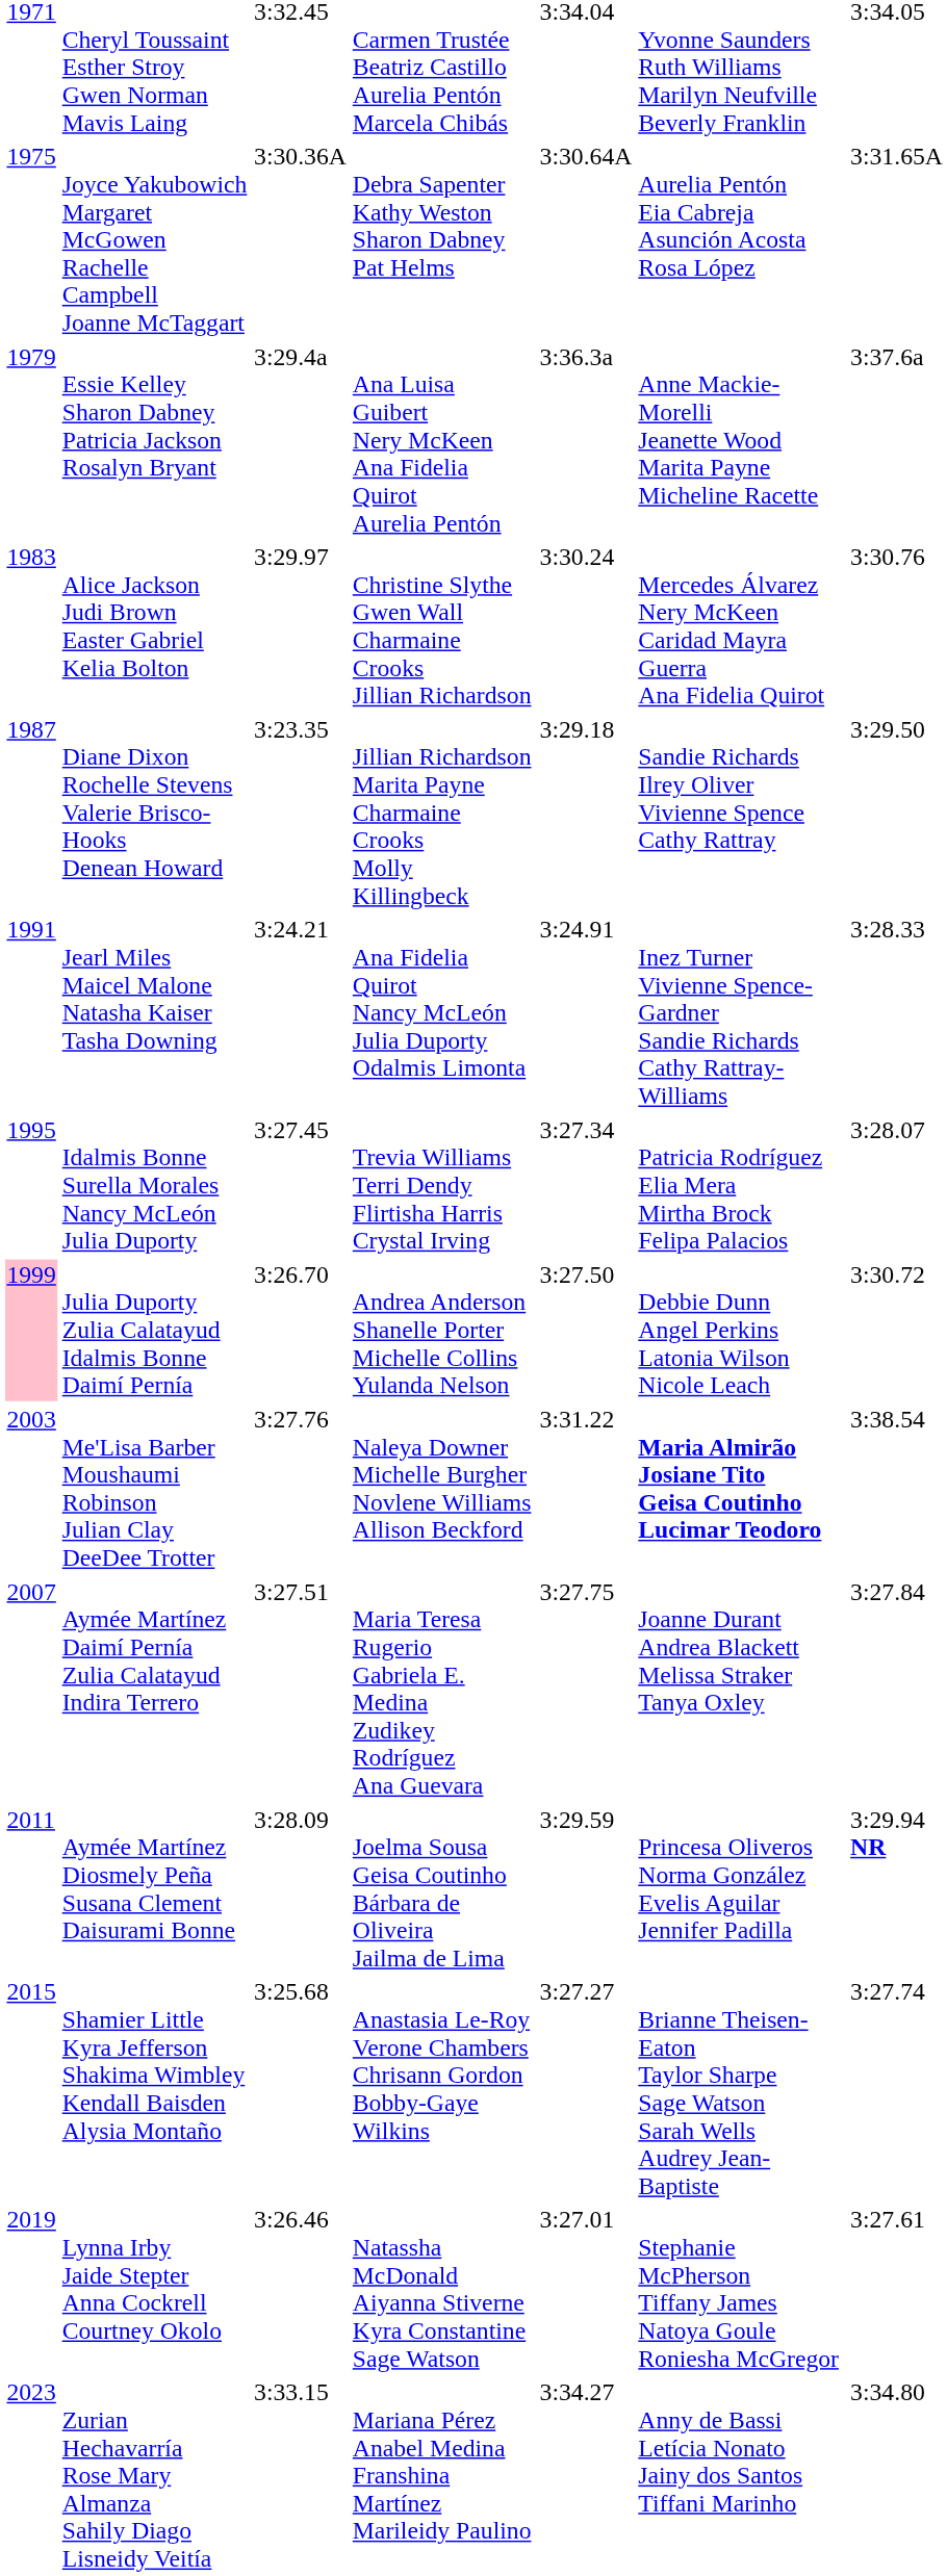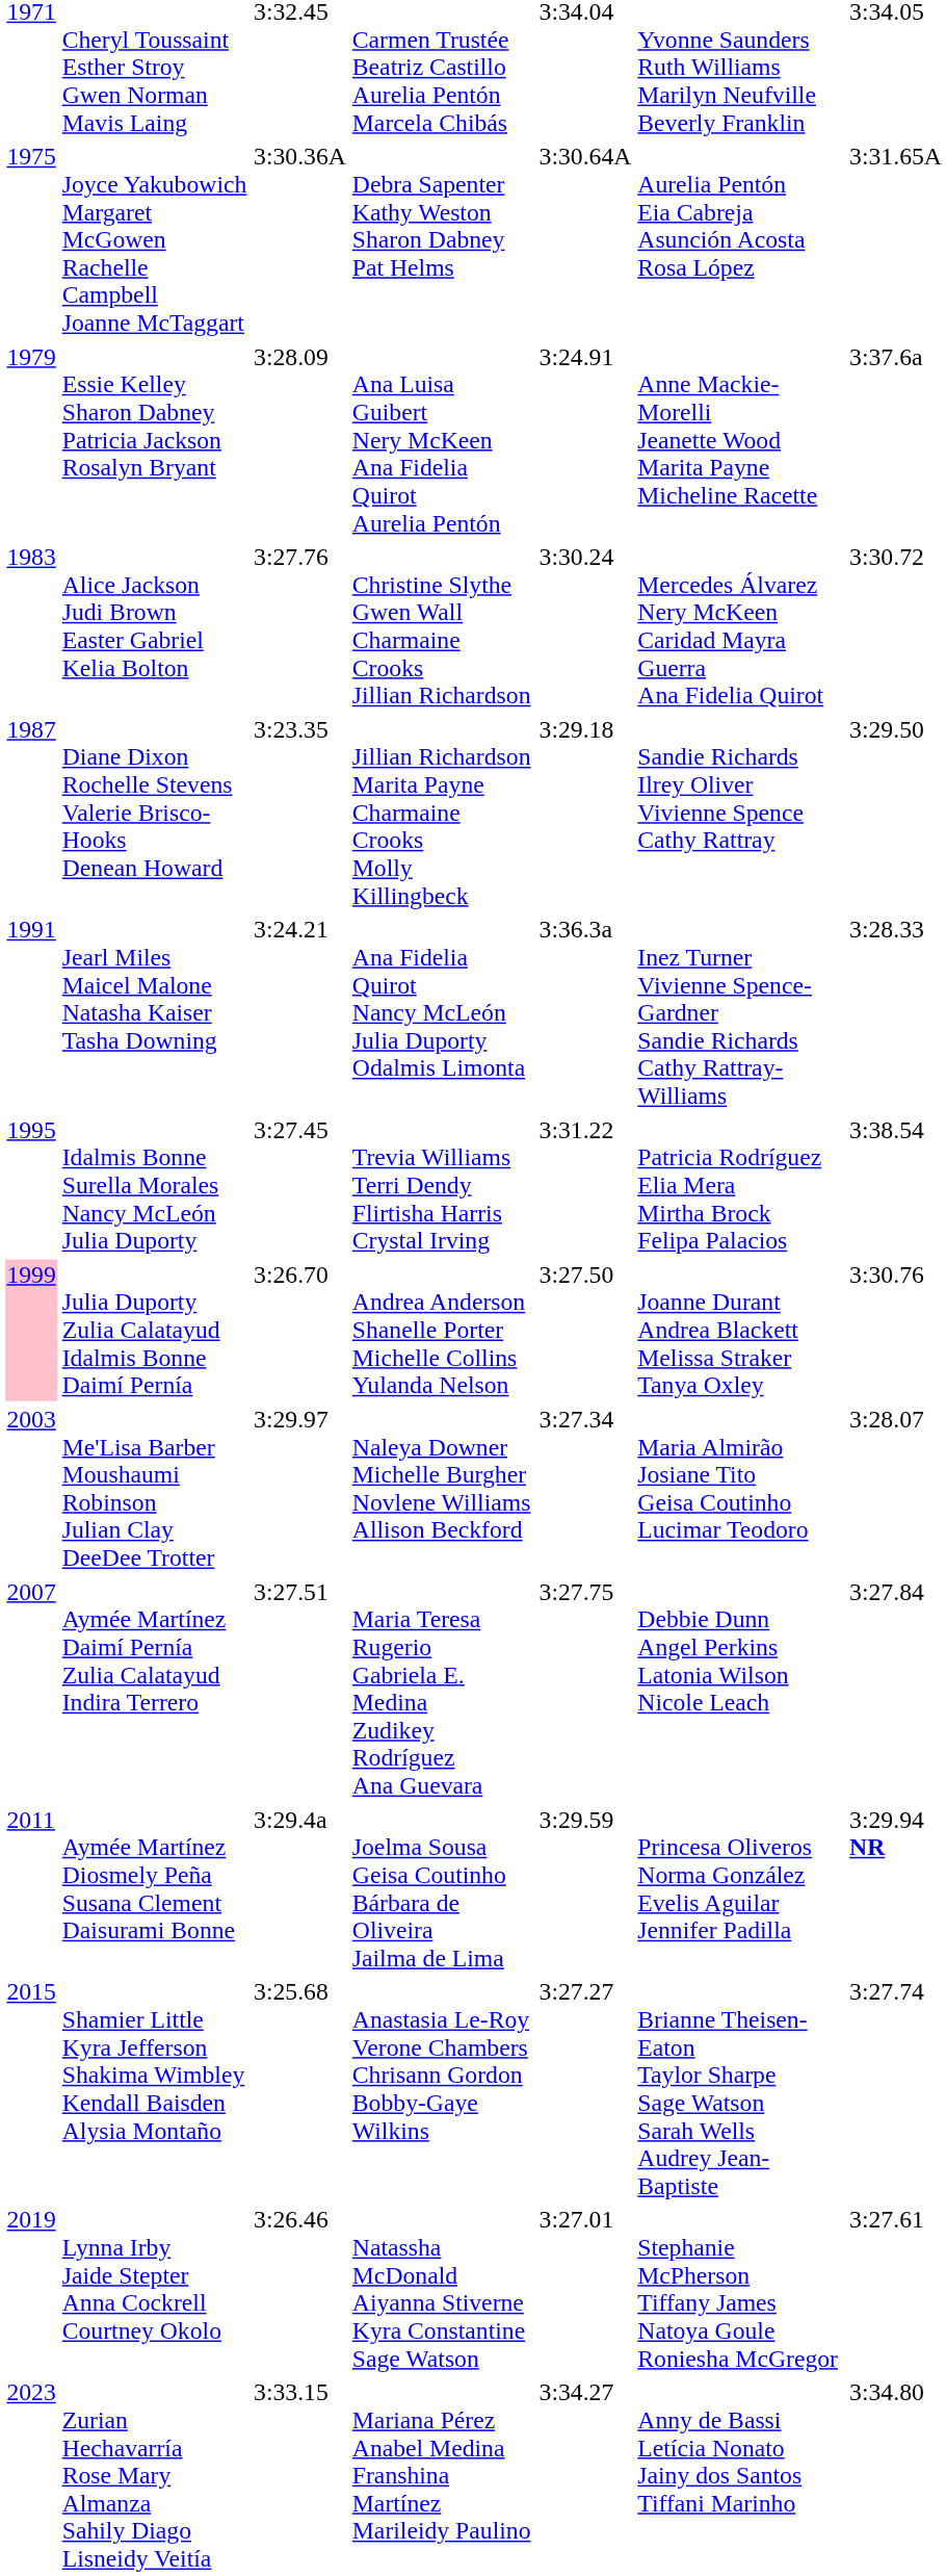 <table>
 <tr valign="top">
 <td><a href='#'>1971</a><br></td>
 <td><br><a href='#'>Cheryl Toussaint</a><br><a href='#'>Esther Stroy</a><br><a href='#'>Gwen Norman</a><br><a href='#'>Mavis Laing</a></td>
 <td>3:32.45</td>
 <td><br><a href='#'>Carmen Trustée</a><br><a href='#'>Beatriz Castillo</a><br><a href='#'>Aurelia Pentón</a><br><a href='#'>Marcela Chibás</a></td>
 <td>3:34.04</td>
 <td><br><a href='#'>Yvonne Saunders</a><br><a href='#'>Ruth Williams</a><br><a href='#'>Marilyn Neufville</a><br><a href='#'>Beverly Franklin</a></td>
 <td>3:34.05</td>
 </tr>
 <tr valign="top">
 <td><a href='#'>1975</a><br></td>
 <td><br><a href='#'>Joyce Yakubowich</a><br><a href='#'>Margaret McGowen</a><br><a href='#'>Rachelle Campbell</a><br><a href='#'>Joanne McTaggart</a></td>
 <td>3:30.36A</td>
 <td><br><a href='#'>Debra Sapenter</a><br><a href='#'>Kathy Weston</a><br><a href='#'>Sharon Dabney</a><br><a href='#'>Pat Helms</a></td>
 <td>3:30.64A</td>
 <td><br><a href='#'>Aurelia Pentón</a><br><a href='#'>Eia Cabreja</a><br><a href='#'>Asunción Acosta</a><br><a href='#'>Rosa López</a></td>
 <td>3:31.65A</td>
 </tr>
 <tr valign="top">
 <td><a href='#'>1979</a><br></td>
 <td><br><a href='#'>Essie Kelley</a><br><a href='#'>Sharon Dabney</a><br><a href='#'>Patricia Jackson</a><br><a href='#'>Rosalyn Bryant</a></td>
-<td>3:29.4a</td>
+<td>3:28.09</td>
 <td><br><a href='#'>Ana Luisa Guibert</a><br><a href='#'>Nery McKeen</a><br><a href='#'>Ana Fidelia Quirot</a><br><a href='#'>Aurelia Pentón</a></td>
-<td>3:36.3a</td>
+<td>3:24.91</td>
 <td><br><a href='#'>Anne Mackie-Morelli</a><br><a href='#'>Jeanette Wood</a><br><a href='#'>Marita Payne</a><br><a href='#'>Micheline Racette</a></td>
 <td>3:37.6a</td>
 </tr>
 <tr valign="top">
 <td><a href='#'>1983</a><br></td>
 <td><br><a href='#'>Alice Jackson</a><br><a href='#'>Judi Brown</a><br><a href='#'>Easter Gabriel</a><br><a href='#'>Kelia Bolton</a></td>
-<td>3:29.97</td>
+<td>3:27.76</td>
 <td><br><a href='#'>Christine Slythe</a><br><a href='#'>Gwen Wall</a><br><a href='#'>Charmaine Crooks</a><br><a href='#'>Jillian Richardson</a></td>
 <td>3:30.24</td>
 <td><br><a href='#'>Mercedes Álvarez</a><br><a href='#'>Nery McKeen</a><br><a href='#'>Caridad Mayra Guerra</a><br><a href='#'>Ana Fidelia Quirot</a></td>
-<td>3:30.76</td>
+<td>3:30.72</td>
 </tr>
 <tr valign="top">
 <td><a href='#'>1987</a><br></td>
 <td><br><a href='#'>Diane Dixon</a><br><a href='#'>Rochelle Stevens</a><br><a href='#'>Valerie Brisco-Hooks</a><br><a href='#'>Denean Howard</a></td>
 <td>3:23.35</td>
 <td><br><a href='#'>Jillian Richardson</a><br><a href='#'>Marita Payne</a><br><a href='#'>Charmaine Crooks</a><br><a href='#'>Molly Killingbeck</a></td>
 <td>3:29.18</td>
 <td><br><a href='#'>Sandie Richards</a><br><a href='#'>Ilrey Oliver</a><br><a href='#'>Vivienne Spence</a><br><a href='#'>Cathy Rattray</a></td>
 <td>3:29.50</td>
 </tr>
 <tr valign="top">
 <td><a href='#'>1991</a><br></td>
 <td><br><a href='#'>Jearl Miles</a><br><a href='#'>Maicel Malone</a><br><a href='#'>Natasha Kaiser</a><br><a href='#'>Tasha Downing</a></td>
 <td>3:24.21</td>
 <td><br><a href='#'>Ana Fidelia Quirot</a><br><a href='#'>Nancy McLeón</a><br><a href='#'>Julia Duporty</a><br><a href='#'>Odalmis Limonta</a></td>
-<td>3:24.91</td>
+<td>3:36.3a</td>
 <td><br><a href='#'>Inez Turner</a><br><a href='#'>Vivienne Spence-Gardner</a><br><a href='#'>Sandie Richards</a><br><a href='#'>Cathy Rattray-Williams</a></td>
 <td>3:28.33</td>
 </tr>
 <tr valign="top">
 <td><a href='#'>1995</a><br></td>
 <td><br><a href='#'>Idalmis Bonne</a><br><a href='#'>Surella Morales</a><br><a href='#'>Nancy McLeón</a><br><a href='#'>Julia Duporty</a></td>
 <td>3:27.45</td>
 <td><br><a href='#'>Trevia Williams</a><br><a href='#'>Terri Dendy</a><br><a href='#'>Flirtisha Harris</a><br><a href='#'>Crystal Irving</a></td>
-<td>3:27.34</td>
+<td>3:31.22</td>
 <td><br><a href='#'>Patricia Rodríguez</a><br><a href='#'>Elia Mera</a><br><a href='#'>Mirtha Brock</a><br><a href='#'>Felipa Palacios</a></td>
-<td>3:28.07</td>
+<td>3:38.54</td>
 </tr>
 <tr valign="top">
 <td style="background: pink;"><a href='#'>1999</a><br></td>
 <td><br><a href='#'>Julia Duporty</a><br><a href='#'>Zulia Calatayud</a><br><a href='#'>Idalmis Bonne</a><br><a href='#'>Daimí Pernía</a></td>
 <td>3:26.70</td>
 <td><br><a href='#'>Andrea Anderson</a><br><a href='#'>Shanelle Porter</a><br><a href='#'>Michelle Collins</a><br><a href='#'>Yulanda Nelson</a></td>
 <td>3:27.50</td>
-<td><br><a href='#'>Debbie Dunn</a><br><a href='#'>Angel Perkins</a><br><a href='#'>Latonia Wilson</a><br><a href='#'>Nicole Leach</a></td>
-<td>3:30.72</td>
+<td><br><a href='#'>Joanne Durant</a><br><a href='#'>Andrea Blackett</a><br><a href='#'>Melissa Straker</a><br><a href='#'>Tanya Oxley</a></td>
+<td>3:30.76</td>
 </tr>
 <tr valign="top">
 <td><a href='#'>2003</a><br></td>
 <td><br><a href='#'>Me'Lisa Barber</a><br><a href='#'>Moushaumi Robinson</a><br><a href='#'>Julian Clay</a><br><a href='#'>DeeDee Trotter</a></td>
-<td>3:27.76</td>
+<td>3:29.97</td>
 <td><br><a href='#'>Naleya Downer</a><br><a href='#'>Michelle Burgher</a><br><a href='#'>Novlene Williams</a><br><a href='#'>Allison Beckford</a></td>
-<td>3:31.22</td>
-<td><strong><br><a href='#'>Maria Almirão</a><br><a href='#'>Josiane Tito</a><br><a href='#'>Geisa Coutinho</a><br><a href='#'>Lucimar Teodoro</a></strong></td>
-<td>3:38.54</td>
+<td>3:27.34</td>
+<td><br><a href='#'>Maria Almirão</a><br><a href='#'>Josiane Tito</a><br><a href='#'>Geisa Coutinho</a><br><a href='#'>Lucimar Teodoro</a></td>
+<td>3:28.07</td>
 </tr>
 <tr valign="top">
 <td><a href='#'>2007</a><br></td>
 <td><br><a href='#'>Aymée Martínez</a><br><a href='#'>Daimí Pernía</a><br><a href='#'>Zulia Calatayud</a><br><a href='#'>Indira Terrero</a></td>
 <td>3:27.51</td>
 <td><br><a href='#'>Maria Teresa Rugerio</a><br><a href='#'>Gabriela E. Medina</a><br><a href='#'>Zudikey Rodríguez</a><br><a href='#'>Ana Guevara</a></td>
 <td>3:27.75</td>
-<td><br><a href='#'>Joanne Durant</a><br><a href='#'>Andrea Blackett</a><br><a href='#'>Melissa Straker</a><br><a href='#'>Tanya Oxley</a></td>
+<td><br><a href='#'>Debbie Dunn</a><br><a href='#'>Angel Perkins</a><br><a href='#'>Latonia Wilson</a><br><a href='#'>Nicole Leach</a></td>
 <td>3:27.84</td>
 </tr>
 <tr valign="top">
 <td><a href='#'>2011</a><br></td>
 <td><br><a href='#'>Aymée Martínez</a><br><a href='#'>Diosmely Peña</a><br><a href='#'>Susana Clement</a><br><a href='#'>Daisurami Bonne</a></td>
-<td>3:28.09</td>
+<td>3:29.4a</td>
 <td><br><a href='#'>Joelma Sousa</a><br><a href='#'>Geisa Coutinho</a><br><a href='#'>Bárbara de Oliveira</a><br><a href='#'>Jailma de Lima</a></td>
 <td>3:29.59</td>
 <td><br><a href='#'>Princesa Oliveros</a><br><a href='#'>Norma González</a><br><a href='#'>Evelis Aguilar</a><br><a href='#'>Jennifer Padilla</a></td>
 <td>3:29.94 <strong><a href='#'>NR</a></strong></td>
 </tr>
 <tr valign="top">
 <td><a href='#'>2015</a><br></td>
 <td><br> <a href='#'>Shamier Little</a><br><a href='#'>Kyra Jefferson</a><br><a href='#'>Shakima Wimbley</a><br><a href='#'>Kendall Baisden</a><br><a href='#'>Alysia Montaño</a></td>
 <td>3:25.68</td>
 <td><br> <a href='#'>Anastasia Le-Roy</a><br><a href='#'>Verone Chambers</a><br><a href='#'>Chrisann Gordon</a><br><a href='#'>Bobby-Gaye Wilkins</a><br><br></td>
 <td>3:27.27</td>
 <td><br>  <a href='#'>Brianne Theisen-Eaton</a><br><a href='#'>Taylor Sharpe</a><br><a href='#'>Sage Watson</a><br><a href='#'>Sarah Wells</a><br><a href='#'>Audrey Jean-Baptiste</a></td>
 <td>3:27.74  </td>
 </tr>
 <tr valign="top">
 <td><a href='#'>2019</a><br></td>
 <td><br><a href='#'>Lynna Irby</a><br><a href='#'>Jaide Stepter</a><br><a href='#'>Anna Cockrell</a><br><a href='#'>Courtney Okolo</a></td>
 <td>3:26.46</td>
 <td><br><a href='#'>Natassha McDonald</a><br><a href='#'>Aiyanna Stiverne</a><br><a href='#'>Kyra Constantine</a><br><a href='#'>Sage Watson</a></td>
 <td>3:27.01</td>
 <td><br><a href='#'>Stephanie McPherson</a><br><a href='#'>Tiffany James</a><br><a href='#'>Natoya Goule</a><br><a href='#'>Roniesha McGregor</a></td>
 <td>3:27.61</td>
 </tr>
 <tr valign="top">
 <td><a href='#'>2023</a><br></td>
 <td><br><a href='#'>Zurian Hechavarría</a><br><a href='#'>Rose Mary Almanza</a><br><a href='#'>Sahily Diago</a><br><a href='#'>Lisneidy Veitía</a></td>
 <td>3:33.15</td>
 <td><br><a href='#'>Mariana Pérez</a><br><a href='#'>Anabel Medina</a><br><a href='#'>Franshina Martínez</a><br><a href='#'>Marileidy Paulino</a></td>
 <td>3:34.27</td>
 <td><br><a href='#'>Anny de Bassi</a><br><a href='#'>Letícia Nonato</a><br><a href='#'>Jainy dos Santos</a><br><a href='#'>Tiffani Marinho</a></td>
 <td>3:34.80</td>
 </tr>
 </table>
